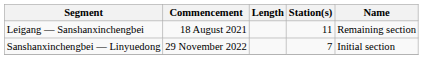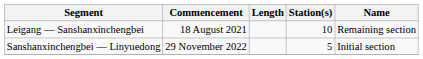 <table class="wikitable" style="border-collapse: collapse; text-align: right;">
 <tr>
 <th>Segment</th>
 <th>Commencement</th>
 <th>Length</th>
 <th>Station(s)</th>
 <th>Name</th>
 </tr>
 <tr>
 <td style="text-align: left;">Leigang — Sanshanxinchengbei</td>
 <td>18 August 2021</td>
 <td></td>
-<td>11</td>
+<td>10</td>
 <td style="text-align: left;">Remaining section</td>
 </tr>
 <tr>
 <td style="text-align: left;">Sanshanxinchengbei — Linyuedong</td>
 <td>29 November 2022</td>
 <td></td>
-<td>7</td>
+<td>5</td>
 <td style="text-align: left;">Initial section</td>
 </tr>
 <tr>
 </tr>
 </table>
